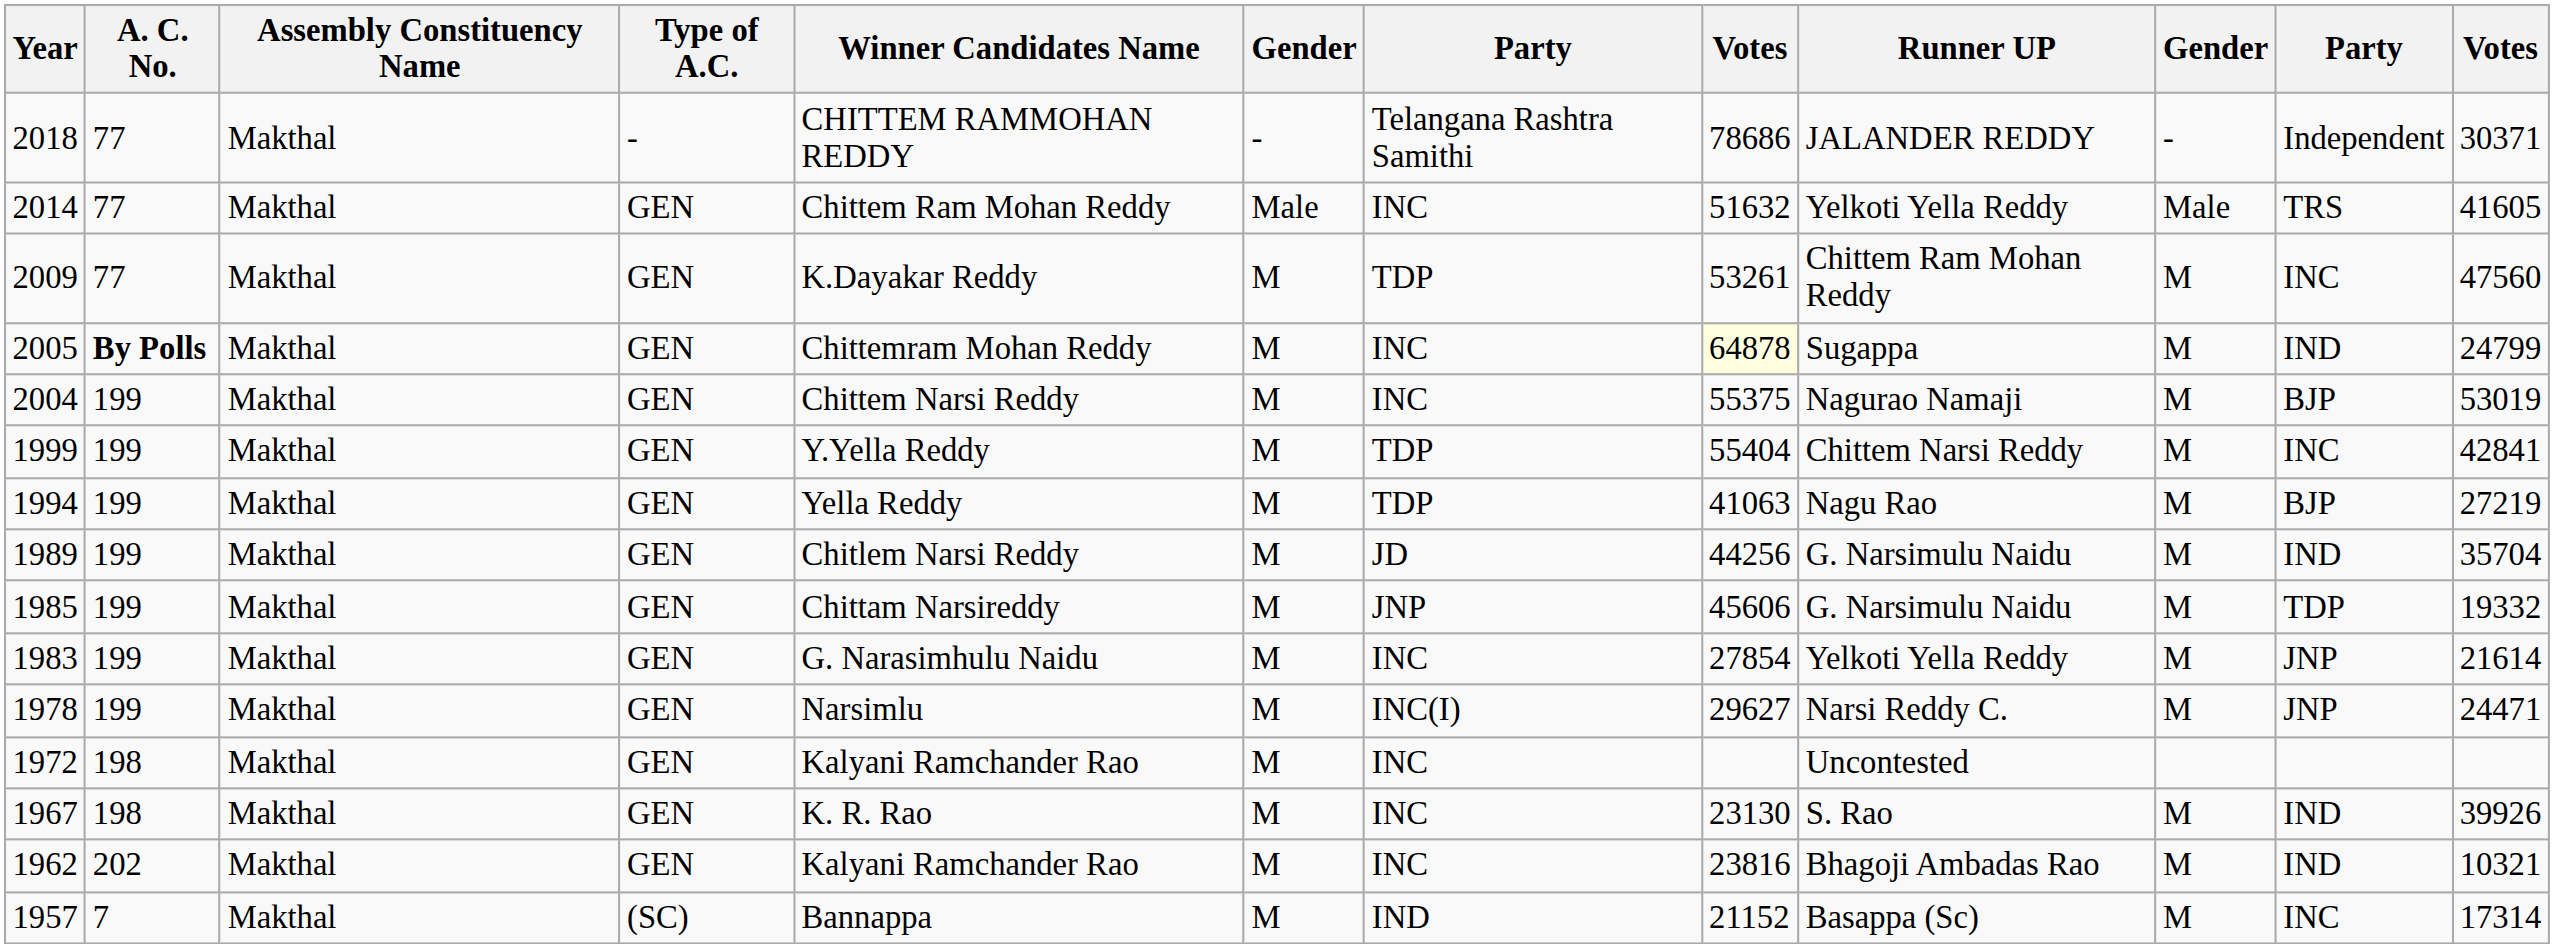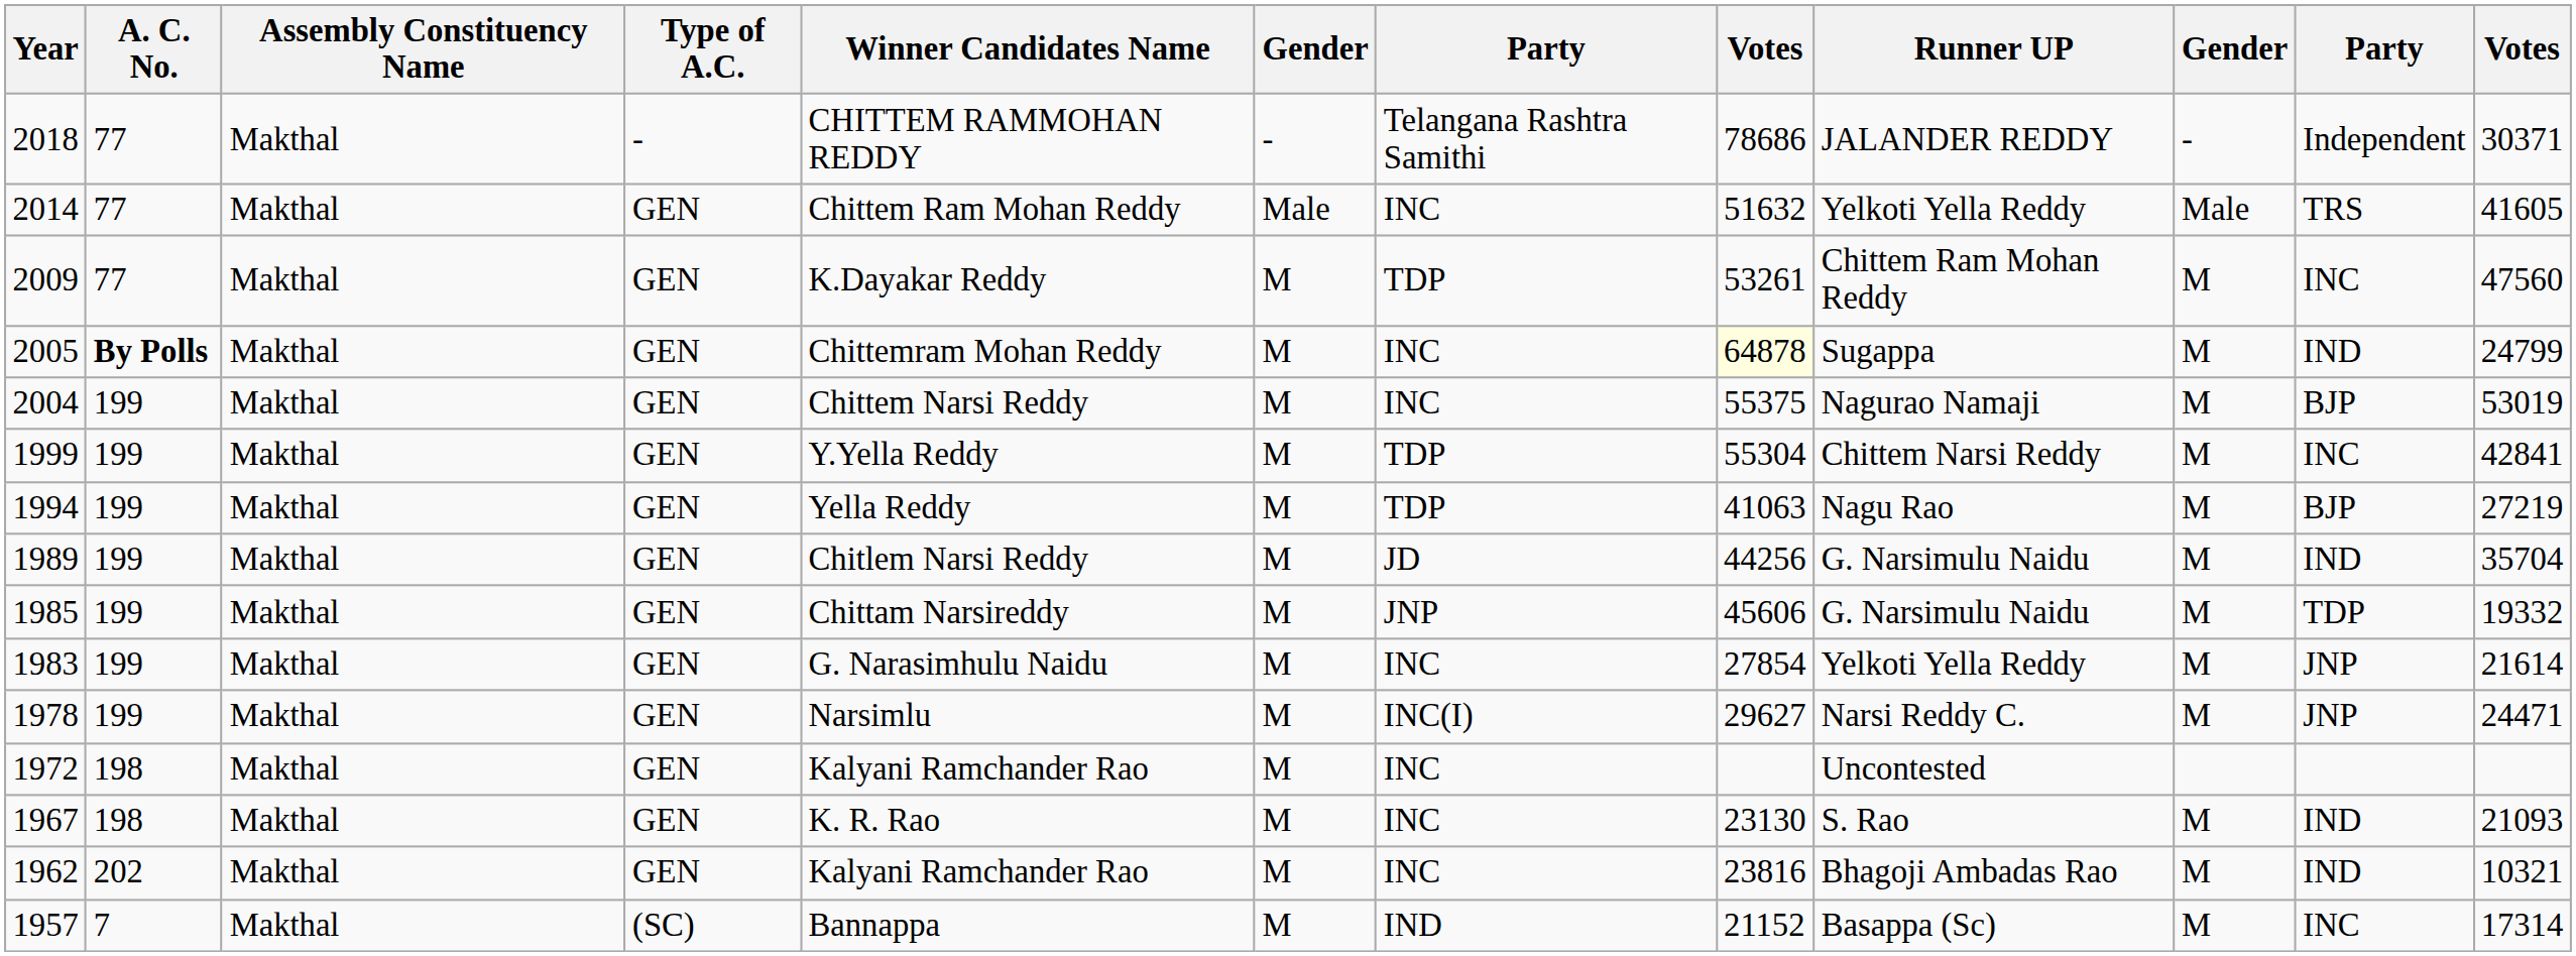 <table class="wikitable">
 <tr>
 <th>Year</th>
 <th>A. C. No.</th>
 <th>Assembly Constituency Name</th>
 <th>Type of A.C.</th>
 <th>Winner Candidates Name</th>
 <th>Gender</th>
 <th>Party</th>
 <th>Votes</th>
 <th>Runner UP</th>
 <th>Gender</th>
 <th>Party</th>
 <th>Votes</th>
 </tr>
 <tr>
 <td>2018</td>
 <td>77</td>
 <td>Makthal</td>
 <td>-</td>
 <td>CHITTEM RAMMOHAN REDDY</td>
 <td>-</td>
 <td>Telangana Rashtra Samithi</td>
 <td>78686</td>
 <td>JALANDER REDDY</td>
 <td>-</td>
 <td>Independent</td>
 <td>30371</td>
 </tr>
 <tr>
 <td>2014</td>
 <td>77</td>
 <td>Makthal</td>
 <td>GEN</td>
 <td>Chittem Ram Mohan Reddy</td>
 <td>Male</td>
 <td>INC</td>
 <td>51632</td>
 <td>Yelkoti Yella Reddy</td>
 <td>Male</td>
 <td>TRS</td>
 <td>41605</td>
 </tr>
 <tr>
 <td>2009</td>
 <td>77</td>
 <td>Makthal</td>
 <td>GEN</td>
 <td>K.Dayakar Reddy</td>
 <td>M</td>
 <td>TDP</td>
 <td>53261</td>
 <td>Chittem Ram Mohan Reddy</td>
 <td>M</td>
 <td>INC</td>
 <td>47560</td>
 </tr>
 <tr>
 <td>2005</td>
 <td><strong>By Polls</strong></td>
 <td>Makthal</td>
 <td>GEN</td>
 <td>Chittemram Mohan Reddy</td>
 <td>M</td>
 <td>INC</td>
 <td style="background: lightyellow;">64878</td>
 <td>Sugappa</td>
 <td>M</td>
 <td>IND</td>
 <td>24799</td>
 </tr>
 <tr>
 <td>2004</td>
 <td>199</td>
 <td>Makthal</td>
 <td>GEN</td>
 <td>Chittem Narsi Reddy</td>
 <td>M</td>
 <td>INC</td>
 <td>55375</td>
 <td>Nagurao Namaji</td>
 <td>M</td>
 <td>BJP</td>
 <td>53019</td>
 </tr>
 <tr>
 <td>1999</td>
 <td>199</td>
 <td>Makthal</td>
 <td>GEN</td>
 <td>Y.Yella Reddy</td>
 <td>M</td>
 <td>TDP</td>
-<td>55404</td>
+<td>55304</td>
 <td>Chittem Narsi Reddy</td>
 <td>M</td>
 <td>INC</td>
 <td>42841</td>
 </tr>
 <tr>
 <td>1994</td>
 <td>199</td>
 <td>Makthal</td>
 <td>GEN</td>
 <td>Yella Reddy</td>
 <td>M</td>
 <td>TDP</td>
 <td>41063</td>
 <td>Nagu Rao</td>
 <td>M</td>
 <td>BJP</td>
 <td>27219</td>
 </tr>
 <tr>
 <td>1989</td>
 <td>199</td>
 <td>Makthal</td>
 <td>GEN</td>
 <td>Chitlem Narsi Reddy</td>
 <td>M</td>
 <td>JD</td>
 <td>44256</td>
 <td>G. Narsimulu Naidu</td>
 <td>M</td>
 <td>IND</td>
 <td>35704</td>
 </tr>
 <tr>
 <td>1985</td>
 <td>199</td>
 <td>Makthal</td>
 <td>GEN</td>
 <td>Chittam Narsireddy</td>
 <td>M</td>
 <td>JNP</td>
 <td>45606</td>
 <td>G. Narsimulu Naidu</td>
 <td>M</td>
 <td>TDP</td>
 <td>19332</td>
 </tr>
 <tr>
 <td>1983</td>
 <td>199</td>
 <td>Makthal</td>
 <td>GEN</td>
 <td>G. Narasimhulu Naidu</td>
 <td>M</td>
 <td>INC</td>
 <td>27854</td>
 <td>Yelkoti Yella Reddy</td>
 <td>M</td>
 <td>JNP</td>
 <td>21614</td>
 </tr>
 <tr>
 <td>1978</td>
 <td>199</td>
 <td>Makthal</td>
 <td>GEN</td>
 <td>Narsimlu</td>
 <td>M</td>
 <td>INC(I)</td>
 <td>29627</td>
 <td>Narsi Reddy C.</td>
 <td>M</td>
 <td>JNP</td>
 <td>24471</td>
 </tr>
 <tr>
 <td>1972</td>
 <td>198</td>
 <td>Makthal</td>
 <td>GEN</td>
 <td>Kalyani Ramchander Rao</td>
 <td>M</td>
 <td>INC</td>
 <td></td>
 <td>Uncontested</td>
 <td></td>
 <td></td>
 <td></td>
 </tr>
 <tr>
 <td>1967</td>
 <td>198</td>
 <td>Makthal</td>
 <td>GEN</td>
 <td>K. R. Rao</td>
 <td>M</td>
 <td>INC</td>
 <td>23130</td>
 <td>S. Rao</td>
 <td>M</td>
 <td>IND</td>
-<td>39926</td>
+<td>21093</td>
 </tr>
 <tr>
 <td>1962</td>
 <td>202</td>
 <td>Makthal</td>
 <td>GEN</td>
 <td>Kalyani Ramchander Rao</td>
 <td>M</td>
 <td>INC</td>
 <td>23816</td>
 <td>Bhagoji Ambadas Rao</td>
 <td>M</td>
 <td>IND</td>
 <td>10321</td>
 </tr>
 <tr>
 <td>1957</td>
 <td>7</td>
 <td>Makthal</td>
 <td>(SC)</td>
 <td>Bannappa</td>
 <td>M</td>
 <td>IND</td>
 <td>21152</td>
 <td>Basappa (Sc)</td>
 <td>M</td>
 <td>INC</td>
 <td>17314</td>
 </tr>
 </table>
